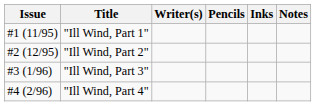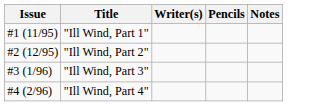 <table class="wikitable">
 <tr>
 <th>Issue</th>
 <th>Title</th>
 <th>Writer(s)</th>
 <th>Pencils</th>
-<th>Inks</th>
 <th>Notes</th>
 </tr>
 <tr>
 <td>#1 (11/95)</td>
 <td>"Ill Wind, Part 1"</td>
-<td></td>
 <td></td>
 <td></td>
 <td></td>
 </tr>
 <tr>
 <td>#2 (12/95)</td>
 <td>"Ill Wind, Part 2"</td>
 <td></td>
 <td></td>
 <td></td>
-<td></td>
 </tr>
 <tr>
 <td>#3 (1/96)</td>
 <td>"Ill Wind, Part 3"</td>
-<td></td>
 <td></td>
 <td></td>
 <td></td>
 </tr>
 <tr>
 <td>#4 (2/96)</td>
 <td>"Ill Wind, Part 4"</td>
 <td></td>
 <td></td>
 <td></td>
-<td></td>
 </tr>
 </table>
